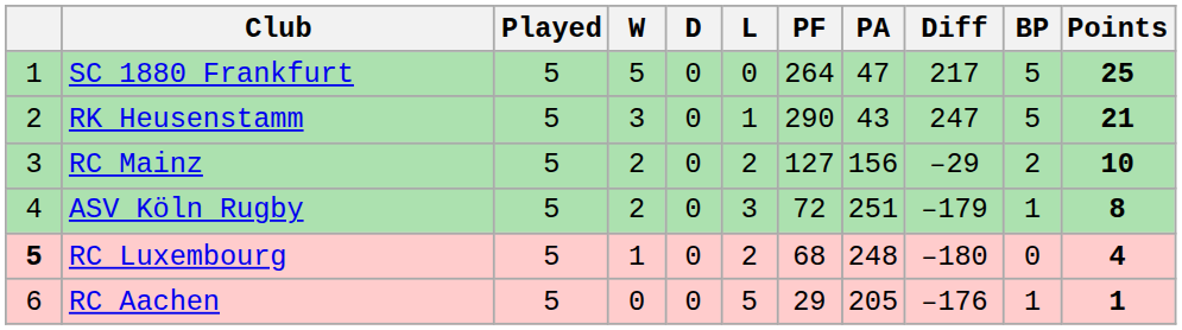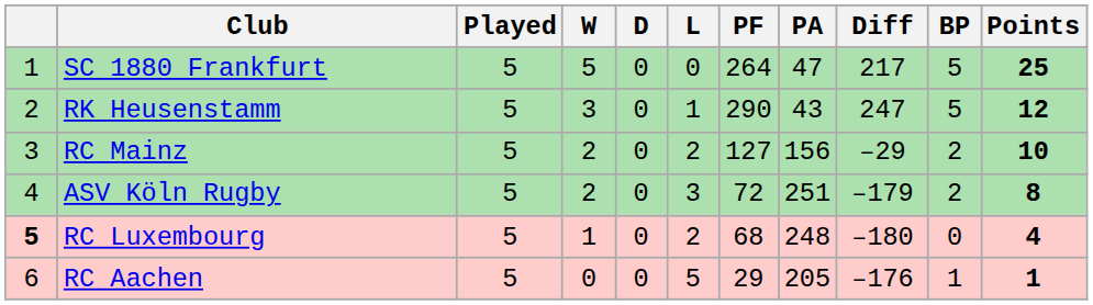 <table class="wikitable" style="text-align: center;">
 <tr>
 <th bgcolor="#efefef" width="20"></th>
 <th bgcolor="#efefef" width="195">Club</th>
 <th bgcolor="#efefef" width="20">Played</th>
 <th bgcolor="#efefef" width="20">W</th>
 <th bgcolor="#efefef" width="20">D</th>
 <th bgcolor="#efefef" width="20">L</th>
 <th bgcolor="#efefef" width="20">PF</th>
 <th bgcolor="#efefef" width="20">PA</th>
 <th bgcolor="#efefef" width="40">Diff</th>
 <th bgcolor="#efefef" width="20">BP</th>
 <th bgcolor="#efefef" width="20">Points</th>
 </tr>
 <tr bgcolor=#ACE1AF align=center>
 <td>1</td>
 <td align=left><a href='#'>SC 1880 Frankfurt</a></td>
 <td>5</td>
 <td>5</td>
 <td>0</td>
 <td>0</td>
 <td>264</td>
 <td>47</td>
 <td>217</td>
 <td>5</td>
 <td><strong>25</strong></td>
 </tr>
 <tr bgcolor=#ACE1AF align=center>
 <td>2</td>
 <td align=left><a href='#'>RK Heusenstamm</a></td>
 <td>5</td>
 <td>3</td>
 <td>0</td>
 <td>1</td>
 <td>290</td>
 <td>43</td>
 <td>247</td>
 <td>5</td>
-<td><strong>21</strong></td>
+<td><strong>12</strong></td>
 </tr>
 <tr bgcolor=#ACE1AF align=center>
 <td>3</td>
 <td align=left><a href='#'>RC Mainz</a></td>
 <td>5</td>
 <td>2</td>
 <td>0</td>
 <td>2</td>
 <td>127</td>
 <td>156</td>
 <td>–29</td>
 <td>2</td>
 <td><strong>10</strong></td>
 </tr>
 <tr bgcolor=#ACE1AF align=center>
 <td>4</td>
 <td align=left><a href='#'>ASV Köln Rugby</a></td>
 <td>5</td>
 <td>2</td>
 <td>0</td>
 <td>3</td>
 <td>72</td>
 <td>251</td>
 <td>–179</td>
-<td>1</td>
+<td>2</td>
 <td><strong>8</strong></td>
 </tr>
 <tr bgcolor=#ffcccc align=center>
 <td><strong>5</strong></td>
 <td align=left><a href='#'>RC Luxembourg</a></td>
 <td>5</td>
 <td>1</td>
 <td>0</td>
 <td>2</td>
 <td>68</td>
 <td>248</td>
 <td>–180</td>
 <td>0</td>
 <td><strong>4</strong></td>
 </tr>
 <tr bgcolor=#ffcccc align=center>
 <td>6</td>
 <td align=left><a href='#'>RC Aachen</a></td>
 <td>5</td>
 <td>0</td>
 <td>0</td>
 <td>5</td>
 <td>29</td>
 <td>205</td>
 <td>–176</td>
 <td>1</td>
 <td><strong>1</strong></td>
 </tr>
 </table>
